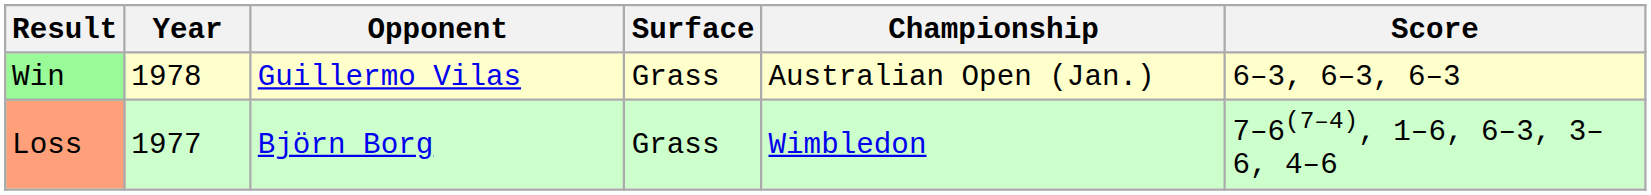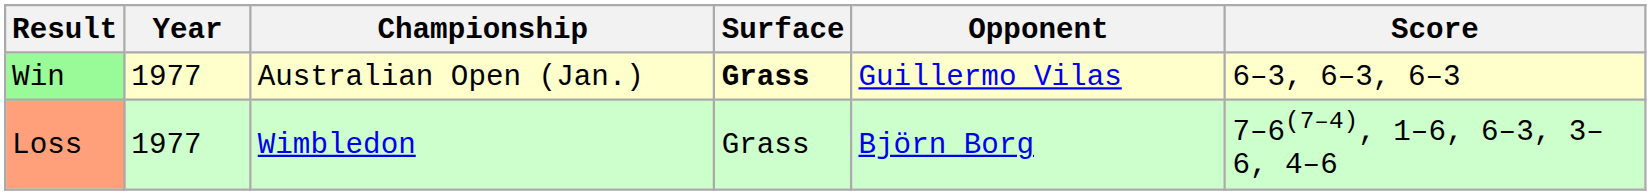 <table class="sortable wikitable">
 <tr>
 <th width=40>Result</th>
 <th width=50>Year</th>
+<th width=200>Championship</th>
+<th width=50>Surface</th>
 <th width=160>Opponent</th>
-<th width=50>Surface</th>
-<th width=200>Championship</th>
 <th style="width:180px" class="unsortable">Score</th>
 </tr>
 <tr bgcolor=#FFFFCC>
 <td bgcolor=98FB98>Win</td>
-<td>1978</td>
+<td>1977</td>
+<td>Australian Open (Jan.)</td>
+<td><strong>Grass</strong></td>
 <td> <a href='#'>Guillermo Vilas</a></td>
-<td>Grass</td>
-<td>Australian Open (Jan.)</td>
 <td>6–3, 6–3, 6–3</td>
 </tr>
 <tr bgcolor=#CCFFCC>
 <td bgcolor=FFA07A>Loss</td>
 <td>1977</td>
+<td><a href='#'>Wimbledon</a></td>
+<td>Grass</td>
 <td> <a href='#'>Björn Borg</a></td>
-<td>Grass</td>
-<td><a href='#'>Wimbledon</a></td>
 <td>7–6<sup>(7–4)</sup>, 1–6, 6–3, 3–6, 4–6 </td>
 </tr>
 </table>
